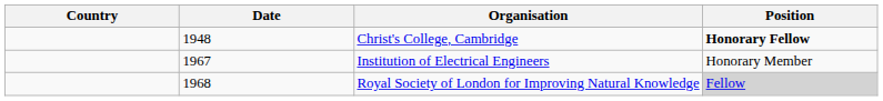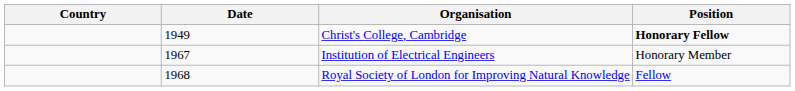 <table class="wikitable sortable">
 <tr>
 <th style="width:20%;">Country</th>
 <th style="width:20%;">Date</th>
 <th style="width:40%;">Organisation</th>
 <th style="width:20%;">Position</th>
 </tr>
 <tr>
 <td></td>
-<td>1948</td>
+<td>1949</td>
 <td><a href='#'>Christ's College, Cambridge</a></td>
 <td><strong>Honorary Fellow</strong></td>
 </tr>
 <tr>
 <td></td>
 <td>1967</td>
 <td><a href='#'>Institution of Electrical Engineers</a></td>
 <td>Honorary Member</td>
 </tr>
 <tr>
 <td></td>
 <td>1968</td>
 <td><a href='#'>Royal Society of London for Improving Natural Knowledge</a></td>
-<td style="background: lightgrey;"><a href='#'>Fellow</a></td>
+<td><a href='#'>Fellow</a></td>
 </tr>
 </table>
